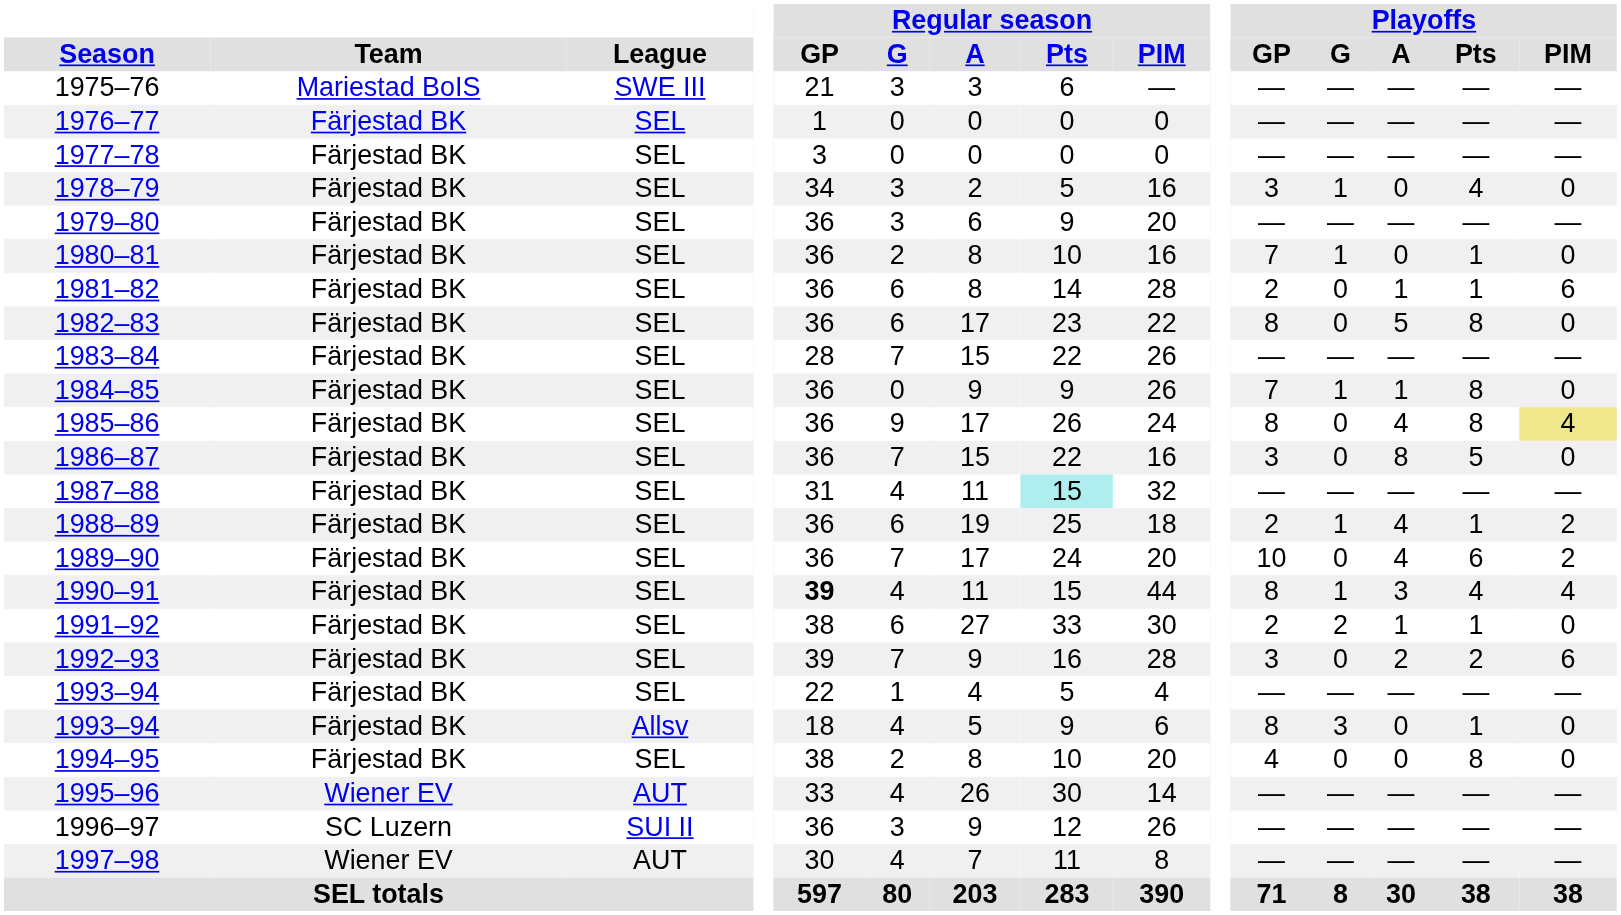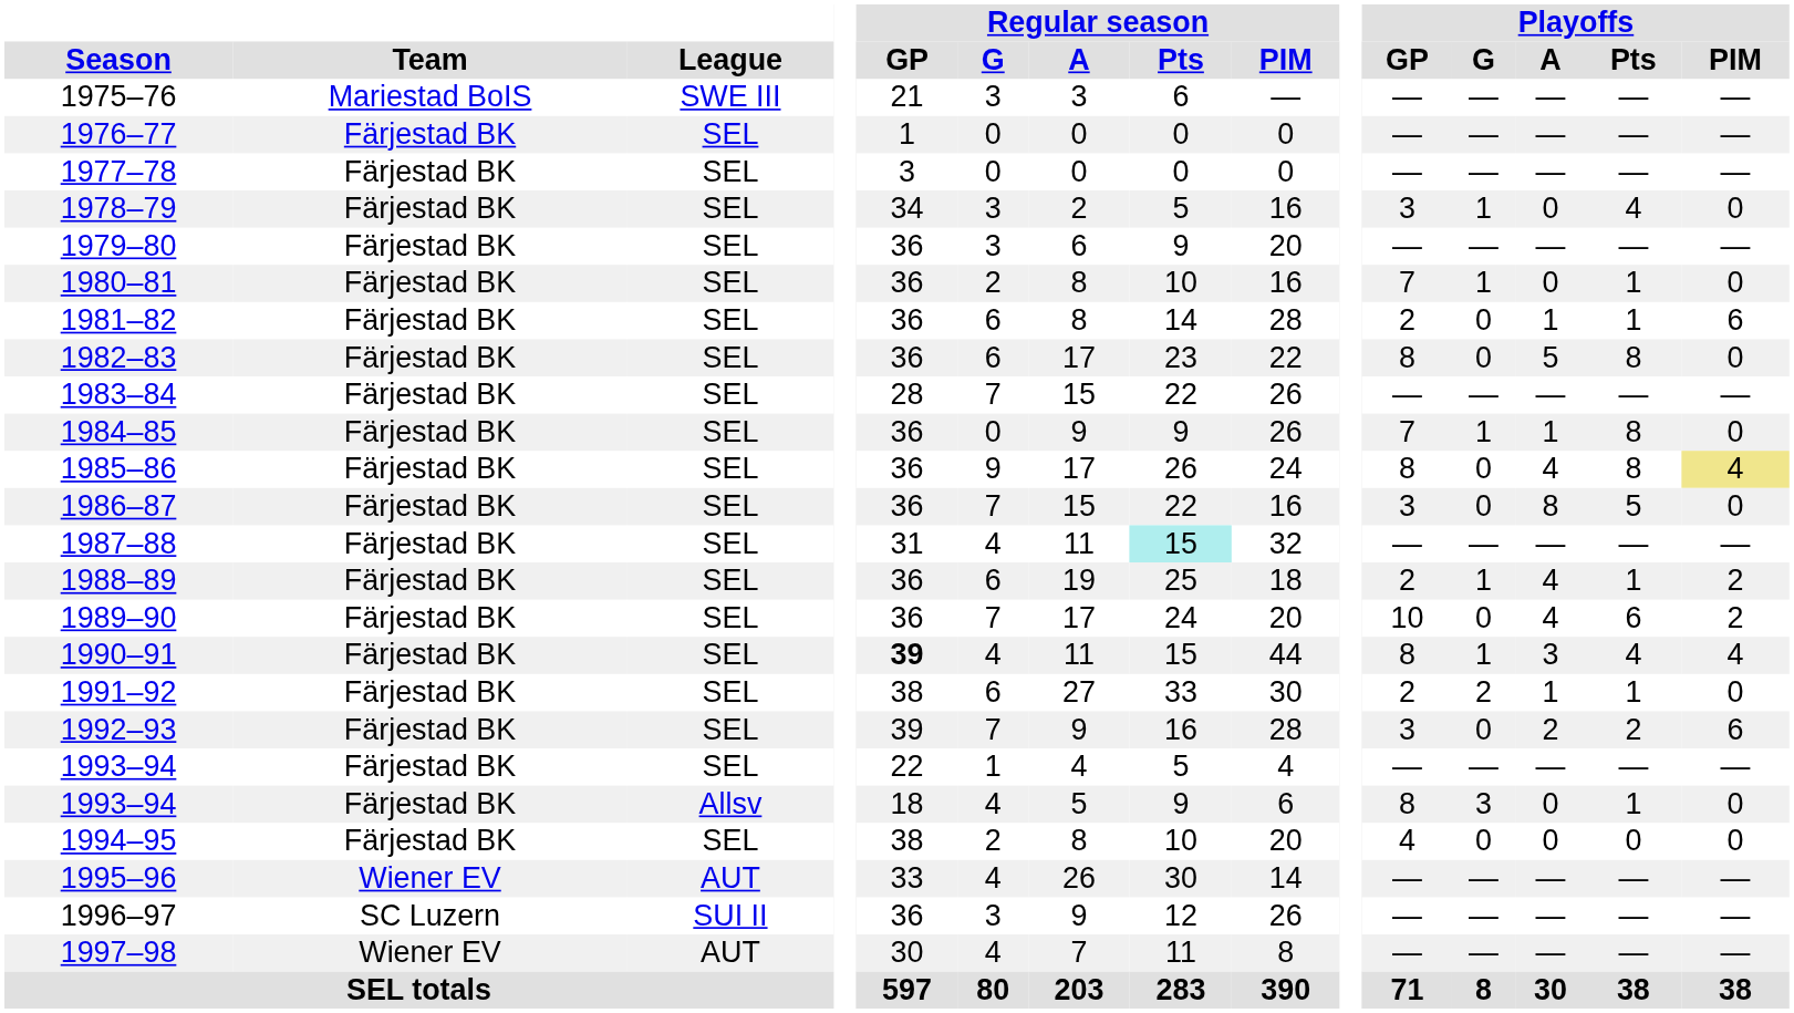 <table border="0" cellpadding="1" cellspacing="0" style="text-align:center; width:60em">
 <tr bgcolor="#e0e0e0">
 <th colspan="3" bgcolor="#ffffff"> </th>
 <th rowspan="99" bgcolor="#ffffff"> </th>
 <th colspan="5"><a href='#'>Regular season</a></th>
 <th rowspan="99" bgcolor="#ffffff"> </th>
 <th colspan="5"><a href='#'>Playoffs</a></th>
 </tr>
 <tr bgcolor="#e0e0e0">
 <th><a href='#'>Season</a></th>
 <th>Team</th>
 <th>League</th>
 <th>GP</th>
 <th><a href='#'>G</a></th>
 <th><a href='#'>A</a></th>
 <th><a href='#'>Pts</a></th>
 <th><a href='#'>PIM</a></th>
 <th>GP</th>
 <th>G</th>
 <th>A</th>
 <th>Pts</th>
 <th>PIM</th>
 </tr>
 <tr>
 <td>1975–76</td>
 <td><a href='#'>Mariestad BoIS</a></td>
 <td><a href='#'>SWE III</a></td>
 <td>21</td>
 <td>3</td>
 <td>3</td>
 <td>6</td>
 <td>—</td>
 <td>—</td>
 <td>—</td>
 <td>—</td>
 <td>—</td>
 <td>—</td>
 </tr>
 <tr bgcolor="#f0f0f0">
 <td><a href='#'>1976–77</a></td>
 <td><a href='#'>Färjestad BK</a></td>
 <td><a href='#'>SEL</a></td>
 <td>1</td>
 <td>0</td>
 <td>0</td>
 <td>0</td>
 <td>0</td>
 <td>—</td>
 <td>—</td>
 <td>—</td>
 <td>—</td>
 <td>—</td>
 </tr>
 <tr>
 <td><a href='#'>1977–78</a></td>
 <td>Färjestad BK</td>
 <td>SEL</td>
 <td>3</td>
 <td>0</td>
 <td>0</td>
 <td>0</td>
 <td>0</td>
 <td>—</td>
 <td>—</td>
 <td>—</td>
 <td>—</td>
 <td>—</td>
 </tr>
 <tr bgcolor="#f0f0f0">
 <td><a href='#'>1978–79</a></td>
 <td>Färjestad BK</td>
 <td>SEL</td>
 <td>34</td>
 <td>3</td>
 <td>2</td>
 <td>5</td>
 <td>16</td>
 <td>3</td>
 <td>1</td>
 <td>0</td>
 <td>4</td>
 <td>0</td>
 </tr>
 <tr>
 <td><a href='#'>1979–80</a></td>
 <td>Färjestad BK</td>
 <td>SEL</td>
 <td>36</td>
 <td>3</td>
 <td>6</td>
 <td>9</td>
 <td>20</td>
 <td>—</td>
 <td>—</td>
 <td>—</td>
 <td>—</td>
 <td>—</td>
 </tr>
 <tr bgcolor="#f0f0f0">
 <td><a href='#'>1980–81</a></td>
 <td>Färjestad BK</td>
 <td>SEL</td>
 <td>36</td>
 <td>2</td>
 <td>8</td>
 <td>10</td>
 <td>16</td>
 <td>7</td>
 <td>1</td>
 <td>0</td>
 <td>1</td>
 <td>0</td>
 </tr>
 <tr>
 <td><a href='#'>1981–82</a></td>
 <td>Färjestad BK</td>
 <td>SEL</td>
 <td>36</td>
 <td>6</td>
 <td>8</td>
 <td>14</td>
 <td>28</td>
 <td>2</td>
 <td>0</td>
 <td>1</td>
 <td>1</td>
 <td>6</td>
 </tr>
 <tr bgcolor="#f0f0f0">
 <td><a href='#'>1982–83</a></td>
 <td>Färjestad BK</td>
 <td>SEL</td>
 <td>36</td>
 <td>6</td>
 <td>17</td>
 <td>23</td>
 <td>22</td>
 <td>8</td>
 <td>0</td>
 <td>5</td>
 <td>8</td>
 <td>0</td>
 </tr>
 <tr>
 <td><a href='#'>1983–84</a></td>
 <td>Färjestad BK</td>
 <td>SEL</td>
 <td>28</td>
 <td>7</td>
 <td>15</td>
 <td>22</td>
 <td>26</td>
 <td>—</td>
 <td>—</td>
 <td>—</td>
 <td>—</td>
 <td>—</td>
 </tr>
 <tr bgcolor="#f0f0f0">
 <td><a href='#'>1984–85</a></td>
 <td>Färjestad BK</td>
 <td>SEL</td>
 <td>36</td>
 <td>0</td>
 <td>9</td>
 <td>9</td>
 <td>26</td>
 <td>7</td>
 <td>1</td>
 <td>1</td>
 <td>8</td>
 <td>0</td>
 </tr>
 <tr>
 <td><a href='#'>1985–86</a></td>
 <td>Färjestad BK</td>
 <td>SEL</td>
 <td>36</td>
 <td>9</td>
 <td>17</td>
 <td>26</td>
 <td>24</td>
 <td>8</td>
 <td>0</td>
 <td>4</td>
 <td>8</td>
 <td style="background: khaki;">4</td>
 </tr>
 <tr bgcolor="#f0f0f0">
 <td><a href='#'>1986–87</a></td>
 <td>Färjestad BK</td>
 <td>SEL</td>
 <td>36</td>
 <td>7</td>
 <td>15</td>
 <td>22</td>
 <td>16</td>
 <td>3</td>
 <td>0</td>
 <td>8</td>
 <td>5</td>
 <td>0</td>
 </tr>
 <tr>
 <td><a href='#'>1987–88</a></td>
 <td>Färjestad BK</td>
 <td>SEL</td>
 <td>31</td>
 <td>4</td>
 <td>11</td>
 <td style="background: paleturquoise;">15</td>
 <td>32</td>
 <td>—</td>
 <td>—</td>
 <td>—</td>
 <td>—</td>
 <td>—</td>
 </tr>
 <tr bgcolor="#f0f0f0">
 <td><a href='#'>1988–89</a></td>
 <td>Färjestad BK</td>
 <td>SEL</td>
 <td>36</td>
 <td>6</td>
 <td>19</td>
 <td>25</td>
 <td>18</td>
 <td>2</td>
 <td>1</td>
 <td>4</td>
 <td>1</td>
 <td>2</td>
 </tr>
 <tr>
 <td><a href='#'>1989–90</a></td>
 <td>Färjestad BK</td>
 <td>SEL</td>
 <td>36</td>
 <td>7</td>
 <td>17</td>
 <td>24</td>
 <td>20</td>
 <td>10</td>
 <td>0</td>
 <td>4</td>
 <td>6</td>
 <td>2</td>
 </tr>
 <tr bgcolor="#f0f0f0">
 <td><a href='#'>1990–91</a></td>
 <td>Färjestad BK</td>
 <td>SEL</td>
 <td><strong>39</strong></td>
 <td>4</td>
 <td>11</td>
 <td>15</td>
 <td>44</td>
 <td>8</td>
 <td>1</td>
 <td>3</td>
 <td>4</td>
 <td>4</td>
 </tr>
 <tr>
 <td><a href='#'>1991–92</a></td>
 <td>Färjestad BK</td>
 <td>SEL</td>
 <td>38</td>
 <td>6</td>
 <td>27</td>
 <td>33</td>
 <td>30</td>
 <td>2</td>
 <td>2</td>
 <td>1</td>
 <td>1</td>
 <td>0</td>
 </tr>
 <tr bgcolor="#f0f0f0">
 <td><a href='#'>1992–93</a></td>
 <td>Färjestad BK</td>
 <td>SEL</td>
 <td>39</td>
 <td>7</td>
 <td>9</td>
 <td>16</td>
 <td>28</td>
 <td>3</td>
 <td>0</td>
 <td>2</td>
 <td>2</td>
 <td>6</td>
 </tr>
 <tr>
 <td><a href='#'>1993–94</a></td>
 <td>Färjestad BK</td>
 <td>SEL</td>
 <td>22</td>
 <td>1</td>
 <td>4</td>
 <td>5</td>
 <td>4</td>
 <td>—</td>
 <td>—</td>
 <td>—</td>
 <td>—</td>
 <td>—</td>
 </tr>
 <tr bgcolor="#f0f0f0">
 <td><a href='#'>1993–94</a></td>
 <td>Färjestad BK</td>
 <td><a href='#'>Allsv</a></td>
 <td>18</td>
 <td>4</td>
 <td>5</td>
 <td>9</td>
 <td>6</td>
 <td>8</td>
 <td>3</td>
 <td>0</td>
 <td>1</td>
 <td>0</td>
 </tr>
 <tr>
 <td><a href='#'>1994–95</a></td>
 <td>Färjestad BK</td>
 <td>SEL</td>
 <td>38</td>
 <td>2</td>
 <td>8</td>
 <td>10</td>
 <td>20</td>
 <td>4</td>
 <td>0</td>
 <td>0</td>
-<td>8</td>
+<td>0</td>
 <td>0</td>
 </tr>
 <tr bgcolor="#f0f0f0">
 <td><a href='#'>1995–96</a></td>
 <td><a href='#'>Wiener EV</a></td>
 <td><a href='#'>AUT</a></td>
 <td>33</td>
 <td>4</td>
 <td>26</td>
 <td>30</td>
 <td>14</td>
 <td>—</td>
 <td>—</td>
 <td>—</td>
 <td>—</td>
 <td>—</td>
 </tr>
 <tr>
 <td>1996–97</td>
 <td>SC Luzern</td>
 <td><a href='#'>SUI II</a></td>
 <td>36</td>
 <td>3</td>
 <td>9</td>
 <td>12</td>
 <td>26</td>
 <td>—</td>
 <td>—</td>
 <td>—</td>
 <td>—</td>
 <td>—</td>
 </tr>
 <tr bgcolor="#f0f0f0">
 <td><a href='#'>1997–98</a></td>
 <td>Wiener EV</td>
 <td>AUT</td>
 <td>30</td>
 <td>4</td>
 <td>7</td>
 <td>11</td>
 <td>8</td>
 <td>—</td>
 <td>—</td>
 <td>—</td>
 <td>—</td>
 <td>—</td>
 </tr>
 <tr bgcolor="#e0e0e0">
 <th colspan="3">SEL totals</th>
 <th>597</th>
 <th>80</th>
 <th>203</th>
 <th>283</th>
 <th>390</th>
 <th>71</th>
 <th>8</th>
 <th>30</th>
 <th>38</th>
 <th>38</th>
 </tr>
 </table>
